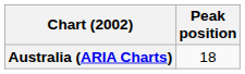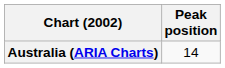 <table class="wikitable sortable plainrowheaders" style="text-align:center">
 <tr>
 <th scope="col">Chart (2002)</th>
 <th scope="col">Peak<br>position</th>
 </tr>
 <tr>
 <th scope="row">Australia (<a href='#'>ARIA Charts</a>)</th>
-<td>18</td>
+<td>14</td>
 </tr>
 </table>
